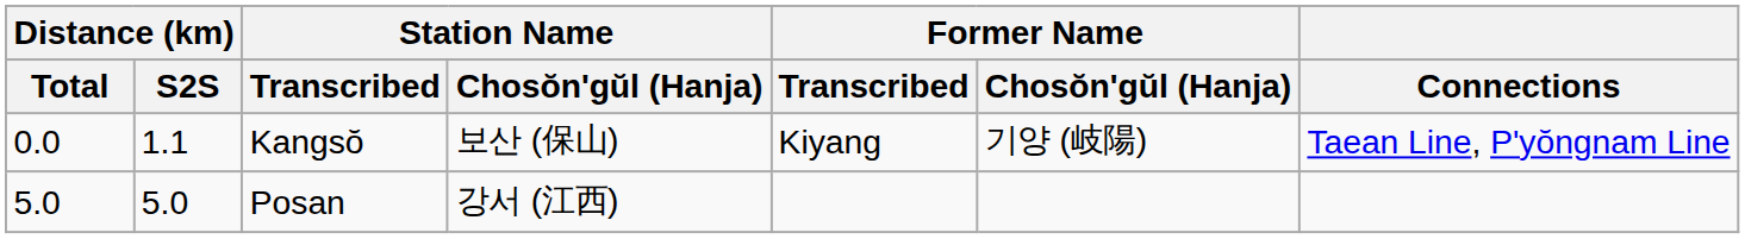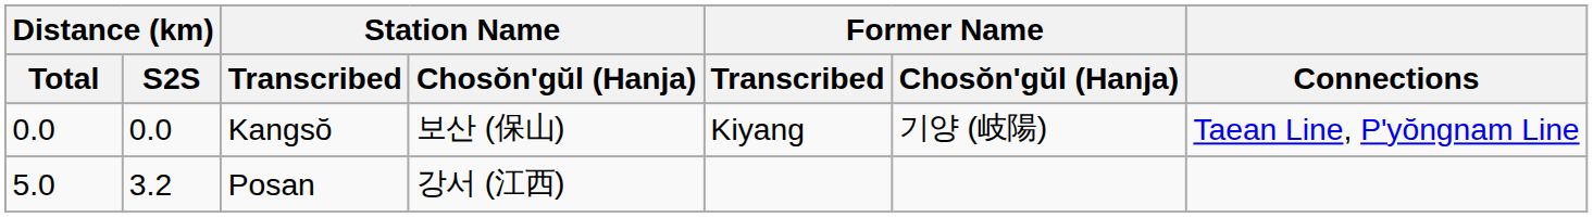 <table class="wikitable" style="font-size:90%;">
 <tr>
 <th colspan="2">Distance (km)</th>
 <th colspan="2">Station Name</th>
 <th colspan="2">Former Name</th>
 <th></th>
 </tr>
 <tr>
 <th>Total</th>
 <th>S2S</th>
 <th>Transcribed</th>
 <th>Chosŏn'gŭl (Hanja)</th>
 <th>Transcribed</th>
 <th>Chosŏn'gŭl (Hanja)</th>
 <th>Connections</th>
 </tr>
 <tr>
 <td>0.0</td>
-<td>1.1</td>
+<td>0.0</td>
 <td>Kangsŏ</td>
 <td>보산 (保山)</td>
 <td>Kiyang</td>
 <td>기양 (岐陽)</td>
 <td><a href='#'>Taean Line</a>, <a href='#'>P'yŏngnam Line</a></td>
 </tr>
 <tr>
 <td>5.0</td>
-<td>5.0</td>
+<td>3.2</td>
 <td>Posan</td>
 <td>강서 (江西)</td>
 <td></td>
 <td></td>
 <td></td>
 </tr>
 </table>
